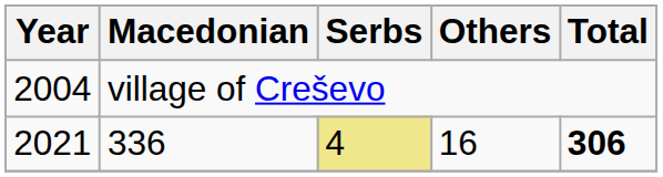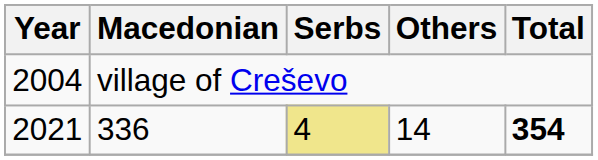 <table class="wikitable">
 <tr>
 <th>Year</th>
 <th>Macedonian</th>
 <th>Serbs</th>
 <th><abbr>Others</abbr></th>
 <th>Total</th>
 </tr>
 <tr>
 <td>2004</td>
 <td colspan="4">village of <a href='#'>Creševo</a></td>
 </tr>
 <tr>
 <td>2021</td>
 <td>336</td>
 <td style="background: khaki;">4</td>
-<td>16</td>
-<td><strong>306</strong></td>
+<td>14</td>
+<td><strong>354</strong></td>
 </tr>
 <tr>
 </tr>
 </table>
